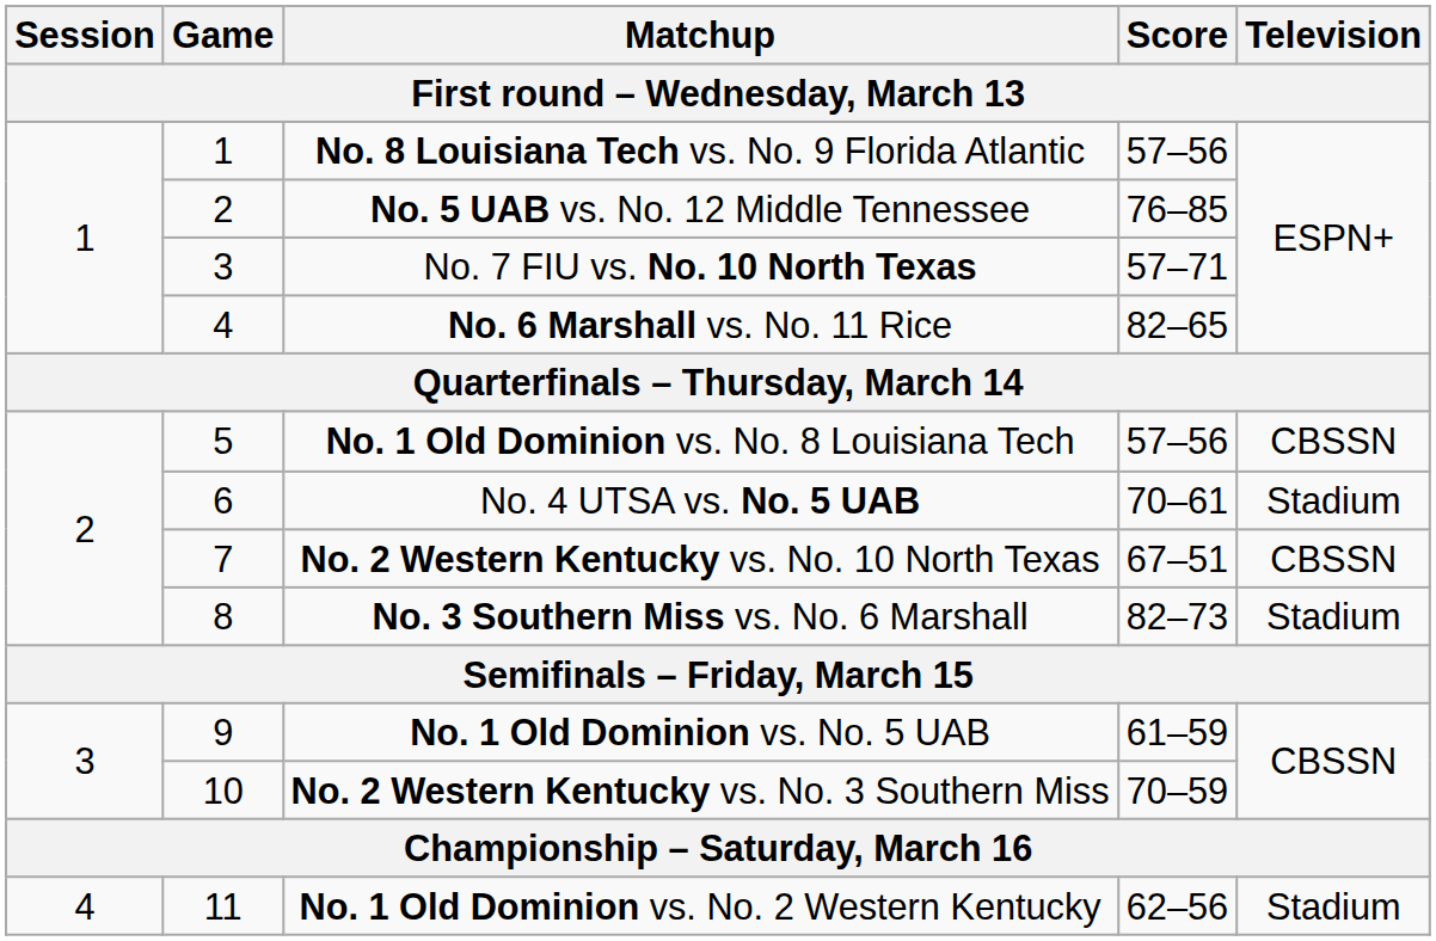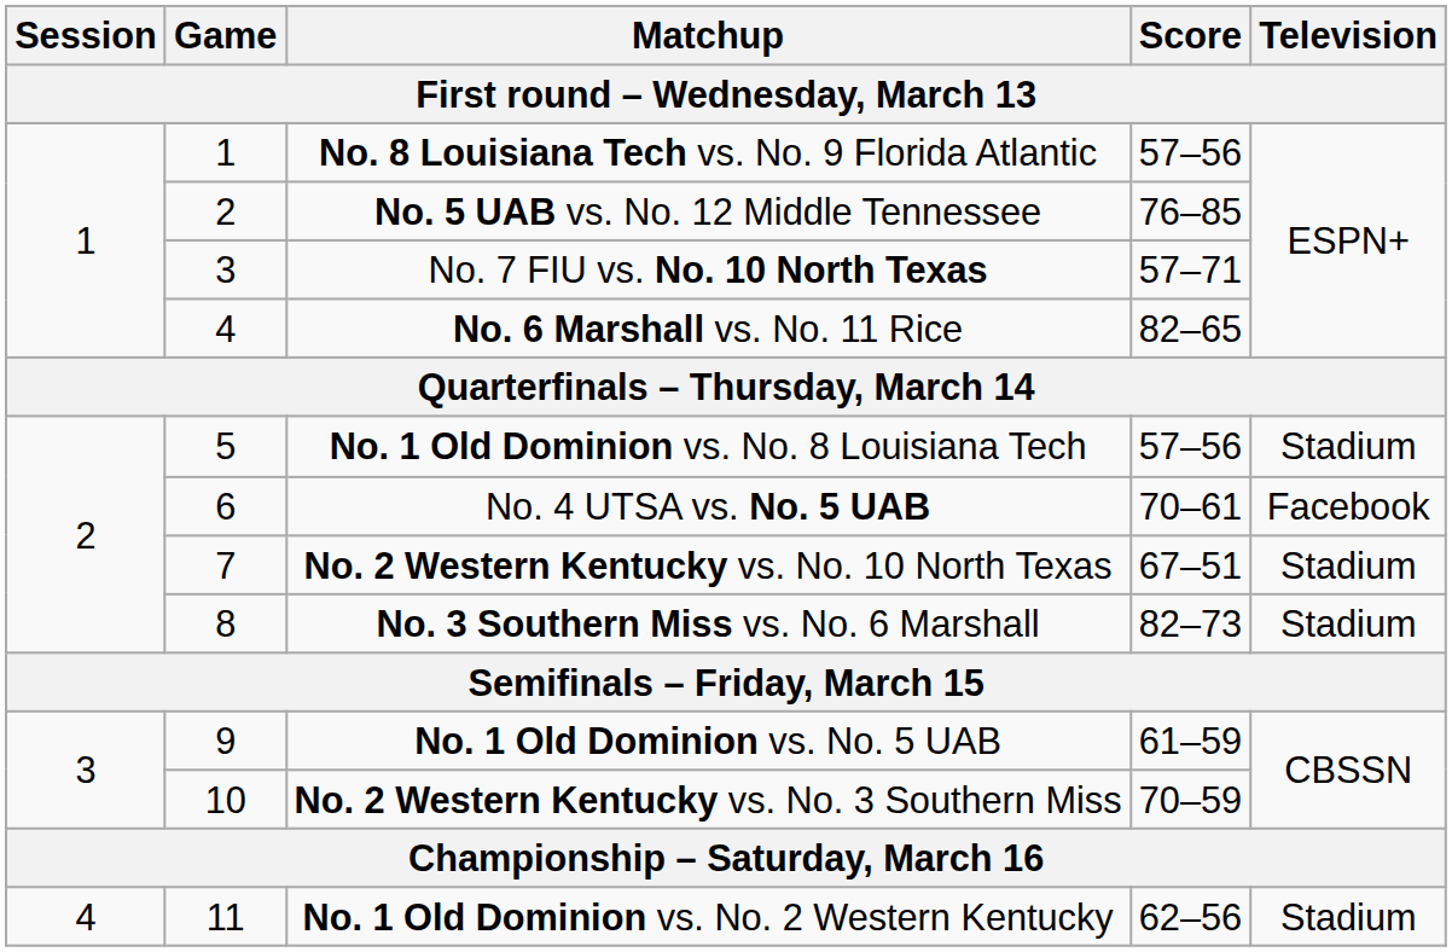 <table class="wikitable" style="font-size: 95%; text-align:center">
 <tr>
 <th>Session</th>
 <th>Game</th>
 <th>Matchup</th>
 <th>Score</th>
 <th>Television</th>
 </tr>
 <tr>
 <th colspan=5>First round – Wednesday, March 13</th>
 </tr>
 <tr>
 <td rowspan=4>1</td>
 <td>1</td>
 <td><strong>No. 8 Louisiana Tech</strong> vs. No. 9 Florida Atlantic</td>
 <td>57–56</td>
 <td rowspan=4>ESPN+</td>
 </tr>
 <tr>
 <td>2</td>
 <td><strong>No. 5 UAB</strong> vs. No. 12 Middle Tennessee</td>
 <td>76–85</td>
 </tr>
 <tr>
 <td>3</td>
 <td>No. 7 FIU vs. <strong>No. 10 North Texas</strong></td>
 <td>57–71</td>
 </tr>
 <tr>
 <td>4</td>
 <td><strong>No. 6 Marshall</strong> vs. No. 11 Rice</td>
 <td>82–65</td>
 </tr>
 <tr>
 <th colspan=5>Quarterfinals – Thursday, March 14</th>
 </tr>
 <tr>
 <td rowspan=4>2</td>
 <td>5</td>
 <td><strong>No. 1 Old Dominion</strong>  vs. No. 8 Louisiana Tech</td>
 <td>57–56</td>
-<td>CBSSN</td>
+<td rowspan=1>Stadium</td>
 </tr>
 <tr>
 <td>6</td>
 <td>No. 4 UTSA vs. <strong>No. 5 UAB</strong></td>
 <td>70–61</td>
-<td rowspan=1>Stadium</td>
+<td rowspan=1>Facebook</td>
 </tr>
 <tr>
 <td>7</td>
 <td><strong>No. 2 Western Kentucky</strong> vs. No. 10 North Texas</td>
 <td>67–51</td>
-<td>CBSSN</td>
+<td rowspan=1>Stadium</td>
 </tr>
 <tr>
 <td>8</td>
 <td><strong>No. 3 Southern Miss</strong> vs. No. 6 Marshall</td>
 <td>82–73</td>
 <td rowspan=1>Stadium</td>
 </tr>
 <tr>
 <th colspan=5>Semifinals – Friday, March 15</th>
 </tr>
 <tr>
 <td rowspan=2>3</td>
 <td>9</td>
 <td><strong>No. 1 Old Dominion</strong> vs. No. 5 UAB</td>
 <td>61–59</td>
 <td rowspan=2>CBSSN</td>
 </tr>
 <tr>
 <td>10</td>
 <td><strong>No. 2 Western Kentucky</strong> vs. No. 3 Southern Miss</td>
 <td>70–59</td>
 </tr>
 <tr>
 <th colspan=5>Championship – Saturday, March 16</th>
 </tr>
 <tr>
 <td>4</td>
 <td>11</td>
 <td><strong>No. 1 Old Dominion</strong> vs. No. 2 Western Kentucky</td>
 <td>62–56</td>
 <td rowspan=1>Stadium</td>
 </tr>
 </table>
